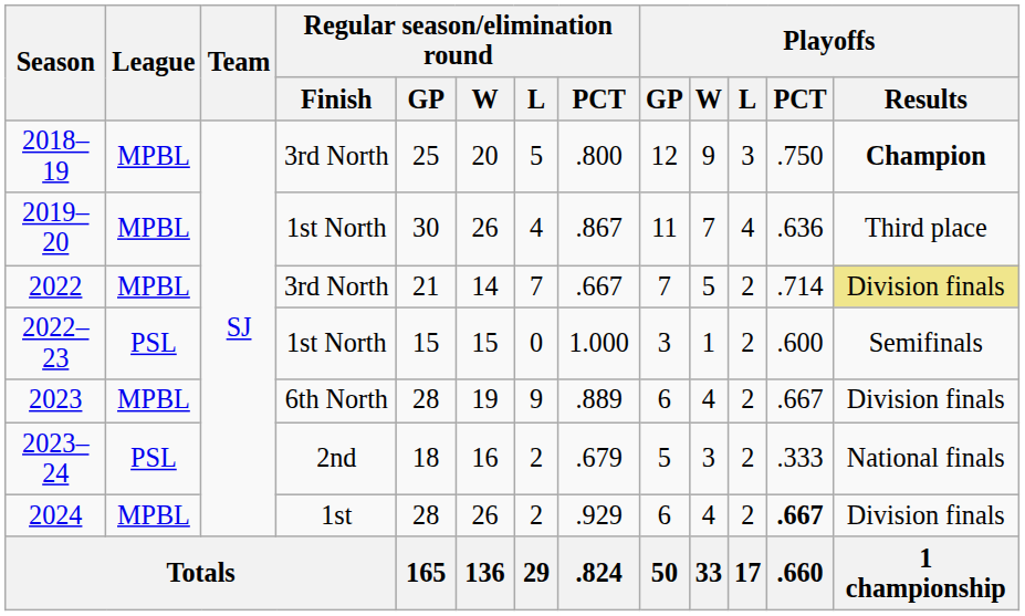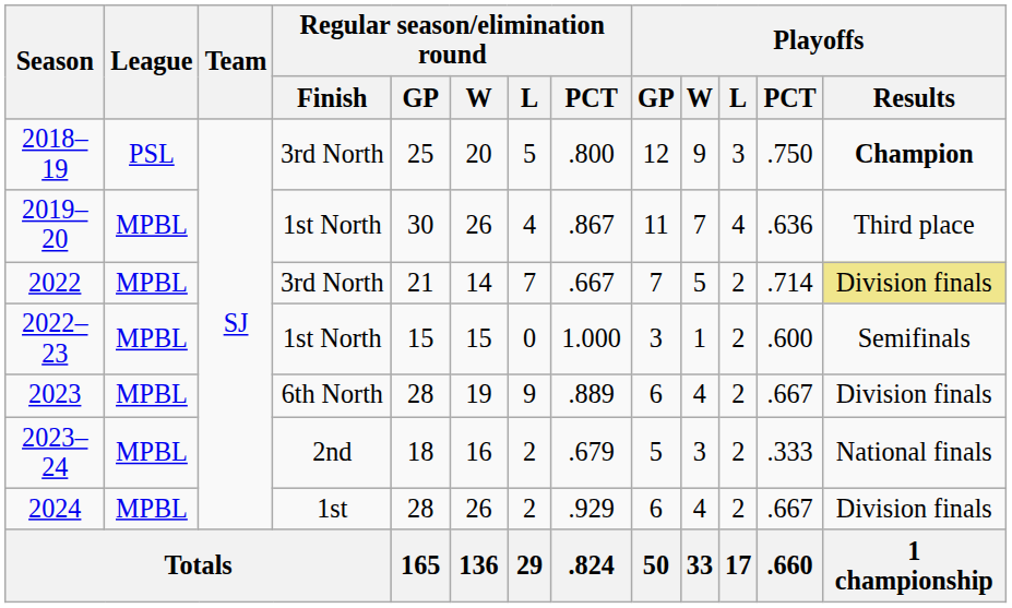 <table class="wikitable" style="text-align:center">
 <tr>
 <th rowspan="2">Season</th>
 <th rowspan="2">League</th>
 <th rowspan="2">Team</th>
 <th colspan="5">Regular season/elimination round</th>
 <th colspan="5">Playoffs</th>
 </tr>
 <tr>
 <th>Finish</th>
 <th>GP</th>
 <th>W</th>
 <th>L</th>
 <th>PCT</th>
 <th>GP</th>
 <th>W</th>
 <th>L</th>
 <th>PCT</th>
 <th>Results</th>
 </tr>
 <tr>
 <td><a href='#'>2018–19</a></td>
-<td><a href='#'>MPBL</a></td>
+<td><a href='#'>PSL</a></td>
 <td rowspan="7"><a href='#'>SJ</a></td>
 <td>3rd North</td>
 <td>25</td>
 <td>20</td>
 <td>5</td>
 <td>.800</td>
 <td>12</td>
 <td>9</td>
 <td>3</td>
 <td>.750</td>
 <td><strong>Champion</strong></td>
 </tr>
 <tr>
 <td><a href='#'>2019–20</a></td>
 <td><a href='#'>MPBL</a></td>
 <td>1st North</td>
 <td>30</td>
 <td>26</td>
 <td>4</td>
 <td>.867</td>
 <td>11</td>
 <td>7</td>
 <td>4</td>
 <td>.636</td>
 <td>Third place</td>
 </tr>
 <tr>
 <td><a href='#'>2022</a></td>
 <td><a href='#'>MPBL</a></td>
 <td>3rd North</td>
 <td>21</td>
 <td>14</td>
 <td>7</td>
 <td>.667</td>
 <td>7</td>
 <td>5</td>
 <td>2</td>
 <td>.714</td>
 <td style="background: khaki;">Division finals</td>
 </tr>
 <tr>
 <td><a href='#'>2022–23</a></td>
-<td><a href='#'>PSL</a></td>
+<td><a href='#'>MPBL</a></td>
 <td>1st North</td>
 <td>15</td>
 <td>15</td>
 <td>0</td>
 <td>1.000</td>
 <td>3</td>
 <td>1</td>
 <td>2</td>
 <td>.600</td>
 <td>Semifinals</td>
 </tr>
 <tr>
 <td><a href='#'>2023</a></td>
 <td><a href='#'>MPBL</a></td>
 <td>6th North</td>
 <td>28</td>
 <td>19</td>
 <td>9</td>
 <td>.889</td>
 <td>6</td>
 <td>4</td>
 <td>2</td>
 <td>.667</td>
 <td>Division finals</td>
 </tr>
 <tr>
 <td><a href='#'>2023–24</a></td>
-<td><a href='#'>PSL</a></td>
+<td><a href='#'>MPBL</a></td>
 <td>2nd</td>
 <td>18</td>
 <td>16</td>
 <td>2</td>
 <td>.679</td>
 <td>5</td>
 <td>3</td>
 <td>2</td>
 <td>.333</td>
 <td>National finals</td>
 </tr>
 <tr>
 <td><a href='#'>2024</a></td>
 <td><a href='#'>MPBL</a></td>
 <td>1st</td>
 <td>28</td>
 <td>26</td>
 <td>2</td>
 <td>.929</td>
 <td>6</td>
 <td>4</td>
 <td>2</td>
-<td><strong>.667</strong></td>
+<td>.667</td>
 <td>Division finals</td>
 </tr>
 <tr>
 <th colspan="4">Totals</th>
 <th>165</th>
 <th>136</th>
 <th>29</th>
 <th>.824</th>
 <th>50</th>
 <th>33</th>
 <th>17</th>
 <th>.660</th>
 <th>1 championship</th>
 </tr>
 </table>
